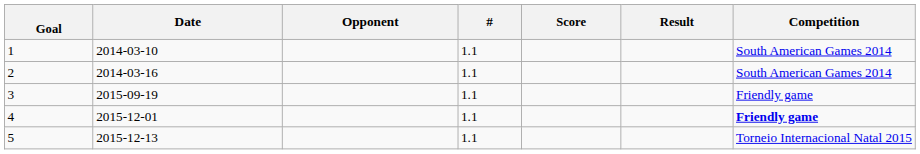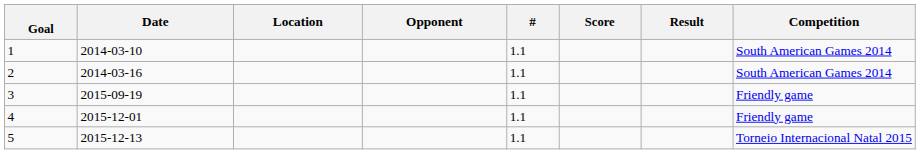 <table class="wikitable collapsible sortable" style="font-size:90%">
 <tr>
 <th data-sort-type="number" style="font-size:95%;"><br>Goal</th>
 <th>Date</th>
+<th>Location</th>
 <th>Opponent</th>
 <th>#</th>
 <th data-sort-type="number" style="font-size:95%;">Score</th>
 <th data-sort-type="number" style="font-size:95%;">Result</th>
 <th width="20%">Competition</th>
 </tr>
 <tr>
 <td>1</td>
 <td>2014-03-10</td>
 <td></td>
+<td></td>
 <td>1.1</td>
 <td></td>
 <td></td>
 <td><a href='#'>South American Games 2014</a></td>
 </tr>
 <tr>
 <td>2</td>
 <td>2014-03-16</td>
+<td></td>
 <td></td>
 <td>1.1</td>
 <td></td>
 <td></td>
 <td><a href='#'>South American Games 2014</a></td>
 </tr>
 <tr>
 <td>3</td>
 <td>2015-09-19</td>
 <td></td>
+<td></td>
 <td>1.1</td>
 <td></td>
 <td></td>
 <td><a href='#'>Friendly game</a></td>
 </tr>
 <tr>
 <td>4</td>
 <td>2015-12-01</td>
 <td></td>
+<td></td>
 <td>1.1</td>
 <td></td>
 <td></td>
-<td><strong><a href='#'>Friendly game</a></strong></td>
+<td><a href='#'>Friendly game</a></td>
 </tr>
 <tr>
 <td>5</td>
 <td>2015-12-13</td>
+<td></td>
 <td></td>
 <td>1.1</td>
 <td></td>
 <td></td>
 <td><a href='#'>Torneio Internacional Natal 2015</a></td>
 </tr>
 </table>
